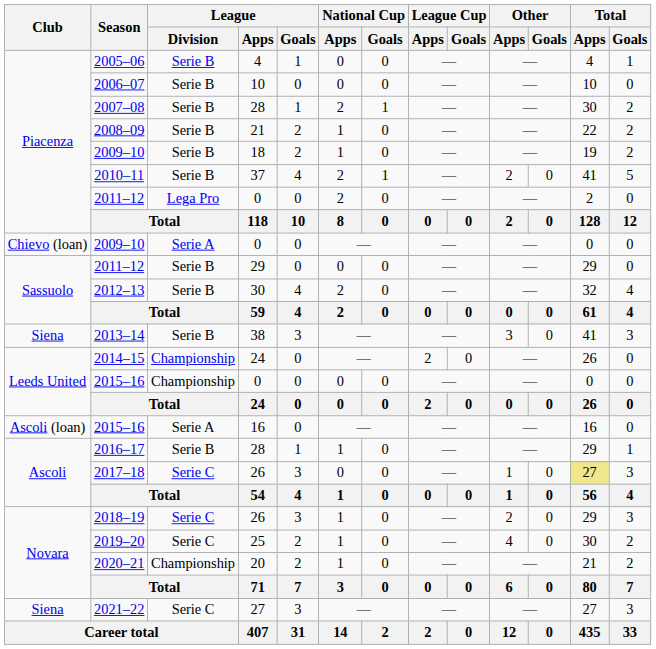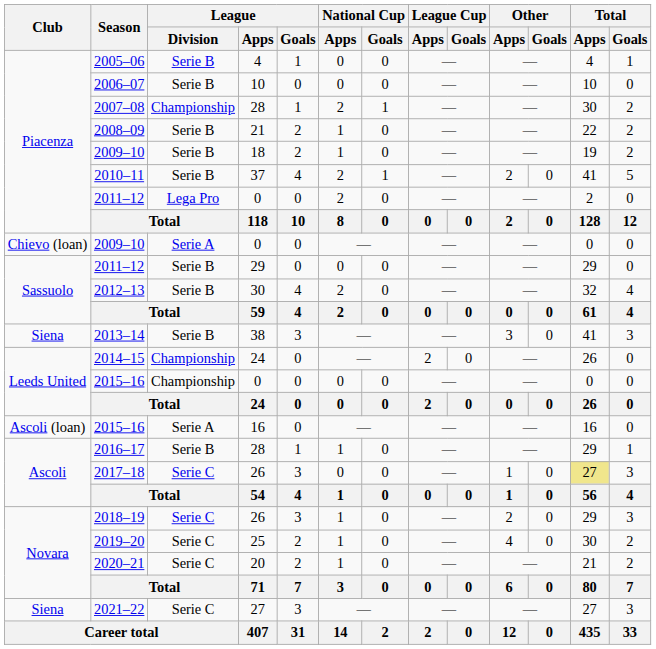 <table class="wikitable" style="text-align:center">
 <tr>
 <th rowspan="2">Club</th>
 <th rowspan="2">Season</th>
 <th colspan="3">League</th>
 <th colspan="2">National Cup</th>
 <th colspan="2">League Cup</th>
 <th colspan="2">Other</th>
 <th colspan="2">Total</th>
 </tr>
 <tr>
 <th>Division</th>
 <th>Apps</th>
 <th>Goals</th>
 <th>Apps</th>
 <th>Goals</th>
 <th>Apps</th>
 <th>Goals</th>
 <th>Apps</th>
 <th>Goals</th>
 <th>Apps</th>
 <th>Goals</th>
 </tr>
 <tr>
 <td rowspan="8"><a href='#'>Piacenza</a></td>
 <td><a href='#'>2005–06</a></td>
 <td><a href='#'>Serie B</a></td>
 <td>4</td>
 <td>1</td>
 <td>0</td>
 <td>0</td>
 <td colspan="2">—</td>
 <td colspan="2">—</td>
 <td>4</td>
 <td>1</td>
 </tr>
 <tr>
 <td><a href='#'>2006–07</a></td>
 <td>Serie B</td>
 <td>10</td>
 <td>0</td>
 <td>0</td>
 <td>0</td>
 <td colspan="2">—</td>
 <td colspan="2">—</td>
 <td>10</td>
 <td>0</td>
 </tr>
 <tr>
 <td><a href='#'>2007–08</a></td>
-<td>Serie B</td>
+<td><a href='#'>Championship</a></td>
 <td>28</td>
 <td>1</td>
 <td>2</td>
 <td>1</td>
 <td colspan="2">—</td>
 <td colspan="2">—</td>
 <td>30</td>
 <td>2</td>
 </tr>
 <tr>
 <td><a href='#'>2008–09</a></td>
 <td>Serie B</td>
 <td>21</td>
 <td>2</td>
 <td>1</td>
 <td>0</td>
 <td colspan="2">—</td>
 <td colspan="2">—</td>
 <td>22</td>
 <td>2</td>
 </tr>
 <tr>
 <td><a href='#'>2009–10</a></td>
 <td>Serie B</td>
 <td>18</td>
 <td>2</td>
 <td>1</td>
 <td>0</td>
 <td colspan="2">—</td>
 <td colspan="2">—</td>
 <td>19</td>
 <td>2</td>
 </tr>
 <tr>
 <td><a href='#'>2010–11</a></td>
 <td>Serie B</td>
 <td>37</td>
 <td>4</td>
 <td>2</td>
 <td>1</td>
 <td colspan="2">—</td>
 <td>2</td>
 <td>0</td>
 <td>41</td>
 <td>5</td>
 </tr>
 <tr>
 <td><a href='#'>2011–12</a></td>
 <td><a href='#'>Lega Pro</a></td>
 <td>0</td>
 <td>0</td>
 <td>2</td>
 <td>0</td>
 <td colspan="2">—</td>
 <td colspan="2">—</td>
 <td>2</td>
 <td>0</td>
 </tr>
 <tr>
 <th colspan="2">Total</th>
 <th>118</th>
 <th>10</th>
 <th>8</th>
 <th>0</th>
 <th>0</th>
 <th>0</th>
 <th>2</th>
 <th>0</th>
 <th>128</th>
 <th>12</th>
 </tr>
 <tr>
 <td><a href='#'>Chievo</a> (loan)</td>
 <td><a href='#'>2009–10</a></td>
 <td><a href='#'>Serie A</a></td>
 <td>0</td>
 <td>0</td>
 <td colspan="2">—</td>
 <td colspan="2">—</td>
 <td colspan="2">—</td>
 <td>0</td>
 <td>0</td>
 </tr>
 <tr>
 <td rowspan="3"><a href='#'>Sassuolo</a></td>
 <td><a href='#'>2011–12</a></td>
 <td>Serie B</td>
 <td>29</td>
 <td>0</td>
 <td>0</td>
 <td>0</td>
 <td colspan="2">—</td>
 <td colspan="2">—</td>
 <td>29</td>
 <td>0</td>
 </tr>
 <tr>
 <td><a href='#'>2012–13</a></td>
 <td>Serie B</td>
 <td>30</td>
 <td>4</td>
 <td>2</td>
 <td>0</td>
 <td colspan="2">—</td>
 <td colspan="2">—</td>
 <td>32</td>
 <td>4</td>
 </tr>
 <tr>
 <th colspan="2">Total</th>
 <th>59</th>
 <th>4</th>
 <th>2</th>
 <th>0</th>
 <th>0</th>
 <th>0</th>
 <th>0</th>
 <th>0</th>
 <th>61</th>
 <th>4</th>
 </tr>
 <tr>
 <td><a href='#'>Siena</a></td>
 <td><a href='#'>2013–14</a></td>
 <td>Serie B</td>
 <td>38</td>
 <td>3</td>
 <td colspan="2">—</td>
 <td colspan="2">—</td>
 <td>3</td>
 <td>0</td>
 <td>41</td>
 <td>3</td>
 </tr>
 <tr>
 <td rowspan="3"><a href='#'>Leeds United</a></td>
 <td><a href='#'>2014–15</a></td>
 <td><a href='#'>Championship</a></td>
 <td>24</td>
 <td>0</td>
 <td colspan="2">—</td>
 <td>2</td>
 <td>0</td>
 <td colspan="2">—</td>
 <td>26</td>
 <td>0</td>
 </tr>
 <tr>
 <td><a href='#'>2015–16</a></td>
 <td>Championship</td>
 <td>0</td>
 <td>0</td>
 <td>0</td>
 <td>0</td>
 <td colspan="2">—</td>
 <td colspan="2">—</td>
 <td>0</td>
 <td>0</td>
 </tr>
 <tr>
 <th colspan="2">Total</th>
 <th>24</th>
 <th>0</th>
 <th>0</th>
 <th>0</th>
 <th>2</th>
 <th>0</th>
 <th>0</th>
 <th>0</th>
 <th>26</th>
 <th>0</th>
 </tr>
 <tr>
 <td><a href='#'>Ascoli</a> (loan)</td>
 <td><a href='#'>2015–16</a></td>
 <td>Serie A</td>
 <td>16</td>
 <td>0</td>
 <td colspan="2">—</td>
 <td colspan="2">—</td>
 <td colspan="2">—</td>
 <td>16</td>
 <td>0</td>
 </tr>
 <tr>
 <td rowspan="3"><a href='#'>Ascoli</a></td>
 <td><a href='#'>2016–17</a></td>
 <td>Serie B</td>
 <td>28</td>
 <td>1</td>
 <td>1</td>
 <td>0</td>
 <td colspan="2">—</td>
 <td colspan="2">—</td>
 <td>29</td>
 <td>1</td>
 </tr>
 <tr>
 <td><a href='#'>2017–18</a></td>
 <td><a href='#'>Serie C</a></td>
 <td>26</td>
 <td>3</td>
 <td>0</td>
 <td>0</td>
 <td colspan="2">—</td>
 <td>1</td>
 <td>0</td>
 <td style="background: khaki;">27</td>
 <td>3</td>
 </tr>
 <tr>
 <th colspan="2">Total</th>
 <th>54</th>
 <th>4</th>
 <th>1</th>
 <th>0</th>
 <th>0</th>
 <th>0</th>
 <th>1</th>
 <th>0</th>
 <th>56</th>
 <th>4</th>
 </tr>
 <tr>
 <td rowspan="4"><a href='#'>Novara</a></td>
 <td><a href='#'>2018–19</a></td>
 <td><a href='#'>Serie C</a></td>
 <td>26</td>
 <td>3</td>
 <td>1</td>
 <td>0</td>
 <td colspan="2">—</td>
 <td>2</td>
 <td>0</td>
 <td>29</td>
 <td>3</td>
 </tr>
 <tr>
 <td><a href='#'>2019–20</a></td>
 <td>Serie C</td>
 <td>25</td>
 <td>2</td>
 <td>1</td>
 <td>0</td>
 <td colspan="2">—</td>
 <td>4</td>
 <td>0</td>
 <td>30</td>
 <td>2</td>
 </tr>
 <tr>
 <td><a href='#'>2020–21</a></td>
-<td>Championship</td>
+<td>Serie C</td>
 <td>20</td>
 <td>2</td>
 <td>1</td>
 <td>0</td>
 <td colspan="2">—</td>
 <td colspan="2">—</td>
 <td>21</td>
 <td>2</td>
 </tr>
 <tr>
 <th colspan="2">Total</th>
 <th>71</th>
 <th>7</th>
 <th>3</th>
 <th>0</th>
 <th>0</th>
 <th>0</th>
 <th>6</th>
 <th>0</th>
 <th>80</th>
 <th>7</th>
 </tr>
 <tr>
 <td><a href='#'>Siena</a></td>
 <td><a href='#'>2021–22</a></td>
 <td>Serie C</td>
 <td>27</td>
 <td>3</td>
 <td colspan="2">—</td>
 <td colspan="2">—</td>
 <td colspan="2">—</td>
 <td>27</td>
 <td>3</td>
 </tr>
 <tr>
 <th colspan="3">Career total</th>
 <th>407</th>
 <th>31</th>
 <th>14</th>
 <th>2</th>
 <th>2</th>
 <th>0</th>
 <th>12</th>
 <th>0</th>
 <th>435</th>
 <th>33</th>
 </tr>
 </table>
